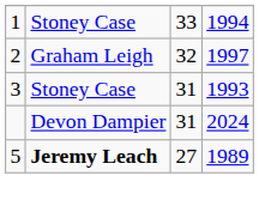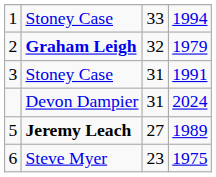 <table class="wikitable">
 <tr>
 </tr>
 <tr>
 <td>1</td>
 <td><a href='#'>Stoney Case</a></td>
 <td><abbr>33</abbr></td>
 <td><a href='#'>1994</a></td>
 </tr>
 <tr>
 <td>2</td>
-<td><a href='#'>Graham Leigh</a></td>
+<td><strong><a href='#'>Graham Leigh</a></strong></td>
 <td><abbr>32</abbr></td>
-<td><a href='#'>1997</a></td>
+<td><a href='#'>1979</a></td>
 </tr>
 <tr>
 <td>3</td>
 <td><a href='#'>Stoney Case</a></td>
 <td><abbr>31</abbr></td>
-<td><a href='#'>1993</a></td>
+<td><a href='#'>1991</a></td>
 </tr>
 <tr>
 <td></td>
 <td><a href='#'>Devon Dampier</a></td>
 <td><abbr>31</abbr> </td>
 <td><a href='#'>2024</a></td>
 </tr>
 <tr>
 <td>5</td>
 <td><strong>Jeremy Leach</strong></td>
 <td><abbr>27</abbr></td>
 <td><a href='#'>1989</a></td>
 </tr>
+<tr>
+<td>6</td>
+<td><a href='#'>Steve Myer</a></td>
+<td><abbr>23</abbr></td>
+<td><a href='#'>1975</a></td>
+</tr>
 </table>
